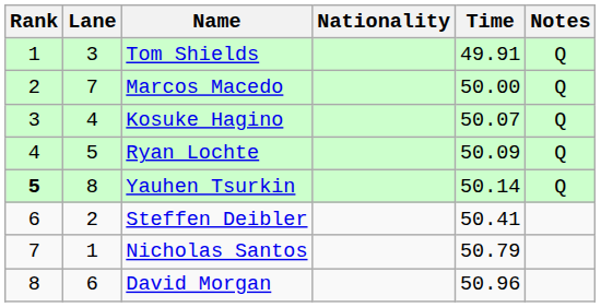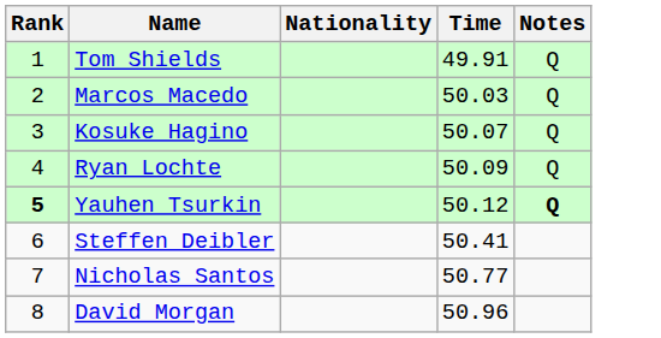 <table class="wikitable sortable" style="text-align:center">
 <tr>
 <th>Rank</th>
-<th>Lane</th>
 <th>Name</th>
 <th>Nationality</th>
 <th>Time</th>
 <th>Notes</th>
 </tr>
 <tr bgcolor=ccffcc>
 <td>1</td>
-<td>3</td>
 <td align=left><a href='#'>Tom Shields</a></td>
 <td align=left></td>
 <td>49.91</td>
 <td>Q</td>
 </tr>
 <tr bgcolor=ccffcc>
 <td>2</td>
-<td>7</td>
 <td align=left><a href='#'>Marcos Macedo</a></td>
 <td align=left></td>
-<td>50.00</td>
+<td>50.03</td>
 <td>Q</td>
 </tr>
 <tr bgcolor=ccffcc>
 <td>3</td>
-<td>4</td>
 <td align=left><a href='#'>Kosuke Hagino</a></td>
 <td align=left></td>
 <td>50.07</td>
 <td>Q</td>
 </tr>
 <tr bgcolor=ccffcc>
 <td>4</td>
-<td>5</td>
 <td align=left><a href='#'>Ryan Lochte</a></td>
 <td align=left></td>
 <td>50.09</td>
 <td>Q</td>
 </tr>
 <tr bgcolor=ccffcc>
 <td><strong>5</strong></td>
-<td>8</td>
 <td align=left><a href='#'>Yauhen Tsurkin</a></td>
 <td align=left></td>
-<td>50.14</td>
-<td>Q</td>
+<td>50.12</td>
+<td><strong>Q</strong></td>
 </tr>
 <tr>
 <td>6</td>
-<td>2</td>
 <td align=left><a href='#'>Steffen Deibler</a></td>
 <td align=left></td>
 <td>50.41</td>
 <td></td>
 </tr>
 <tr>
 <td>7</td>
-<td>1</td>
 <td align=left><a href='#'>Nicholas Santos</a></td>
 <td align=left></td>
-<td>50.79</td>
+<td>50.77</td>
 <td></td>
 </tr>
 <tr>
 <td>8</td>
-<td>6</td>
 <td align=left><a href='#'>David Morgan</a></td>
 <td align=left></td>
 <td>50.96</td>
 <td></td>
 </tr>
 </table>
